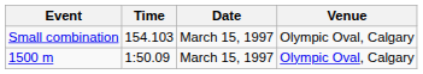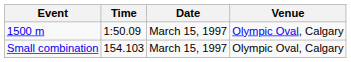 <table class='wikitable'>
 <tr>
 <th>Event</th>
 <th>Time</th>
 <th>Date</th>
 <th>Venue</th>
 </tr>
 <tr>
+<td><a href='#'>1500 m</a></td>
+<td>1:50.09</td>
+<td>March 15, 1997</td>
+<td align=left><a href='#'>Olympic Oval</a>, Calgary</td>
+</tr>
+<tr>
 <td><a href='#'>Small combination</a></td>
 <td>154.103</td>
 <td>March 15, 1997</td>
 <td align=left>Olympic Oval, Calgary</td>
 </tr>
-<tr>
-<td><a href='#'>1500 m</a></td>
-<td>1:50.09</td>
-<td>March 15, 1997</td>
-<td align=left><a href='#'>Olympic Oval</a>, Calgary</td>
-</tr>
 </table>
